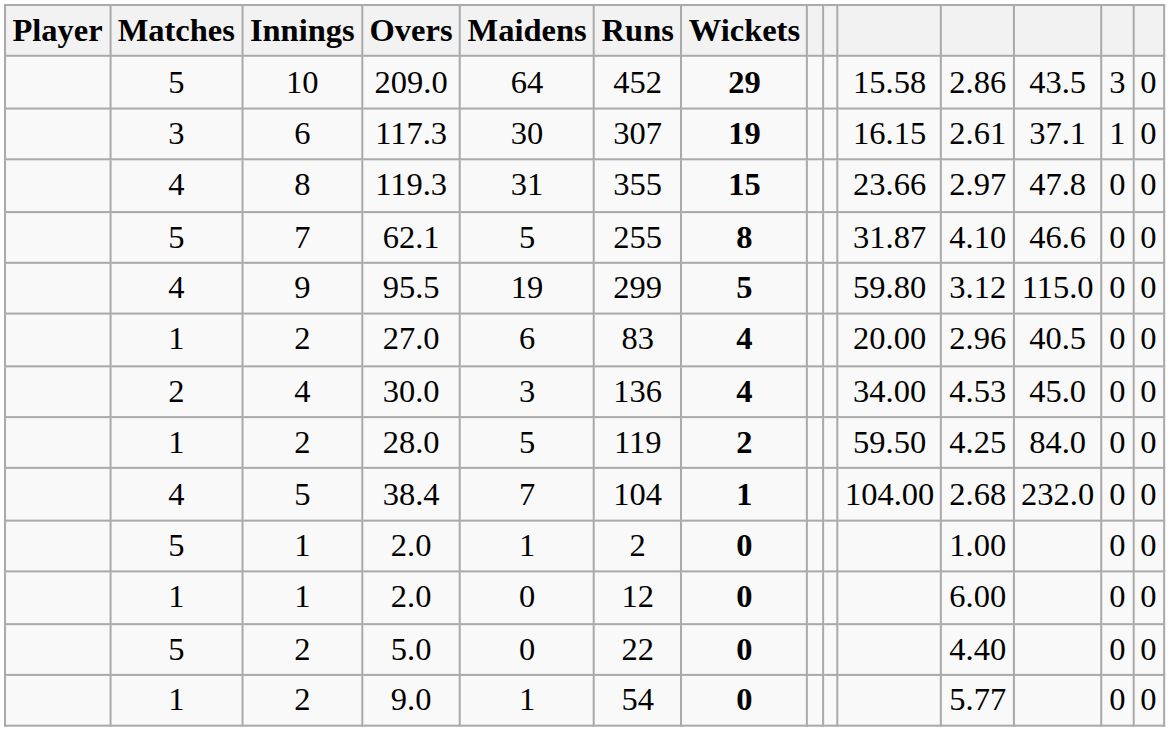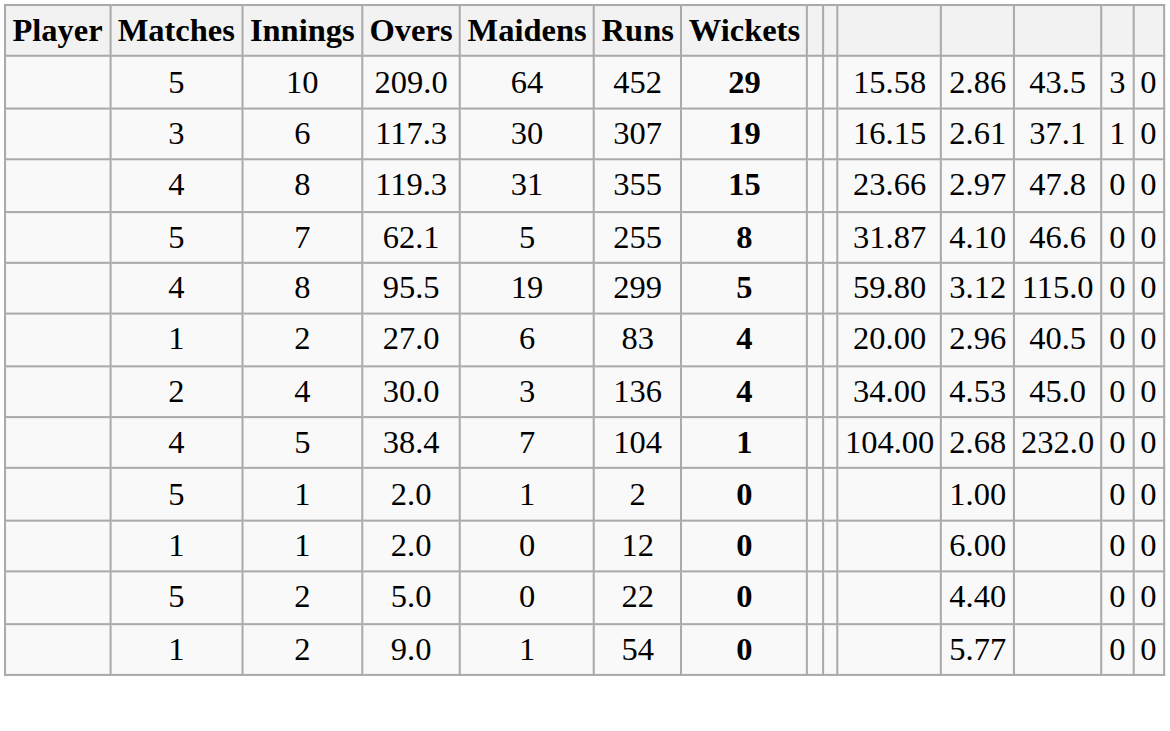 <table class="wikitable sortable" style="text-align:center">
 <tr>
 <th>Player</th>
 <th>Matches</th>
 <th>Innings</th>
 <th>Overs</th>
 <th>Maidens</th>
 <th>Runs</th>
 <th>Wickets</th>
 <th></th>
 <th></th>
 <th></th>
 <th></th>
 <th></th>
 <th></th>
 <th></th>
 </tr>
 <tr>
 <td align="left"></td>
 <td>5</td>
 <td>10</td>
 <td>209.0</td>
 <td>64</td>
 <td>452</td>
 <td><strong>29</strong></td>
 <td></td>
 <td></td>
 <td>15.58</td>
 <td>2.86</td>
 <td>43.5</td>
 <td>3</td>
 <td>0</td>
 </tr>
 <tr>
 <td align="left"></td>
 <td>3</td>
 <td>6</td>
 <td>117.3</td>
 <td>30</td>
 <td>307</td>
 <td><strong>19</strong></td>
 <td></td>
 <td></td>
 <td>16.15</td>
 <td>2.61</td>
 <td>37.1</td>
 <td>1</td>
 <td>0</td>
 </tr>
 <tr>
 <td align="left"></td>
 <td>4</td>
 <td>8</td>
 <td>119.3</td>
 <td>31</td>
 <td>355</td>
 <td><strong>15</strong></td>
 <td></td>
 <td></td>
 <td>23.66</td>
 <td>2.97</td>
 <td>47.8</td>
 <td>0</td>
 <td>0</td>
 </tr>
 <tr>
 <td align="left"></td>
 <td>5</td>
 <td>7</td>
 <td>62.1</td>
 <td>5</td>
 <td>255</td>
 <td><strong>8</strong></td>
 <td></td>
 <td></td>
 <td>31.87</td>
 <td>4.10</td>
 <td>46.6</td>
 <td>0</td>
 <td>0</td>
 </tr>
 <tr>
 <td align="left"></td>
 <td>4</td>
-<td>9</td>
+<td>8</td>
 <td>95.5</td>
 <td>19</td>
 <td>299</td>
 <td><strong>5</strong></td>
 <td></td>
 <td></td>
 <td>59.80</td>
 <td>3.12</td>
 <td>115.0</td>
 <td>0</td>
 <td>0</td>
 </tr>
 <tr>
 <td align="left"></td>
 <td>1</td>
 <td>2</td>
 <td>27.0</td>
 <td>6</td>
 <td>83</td>
 <td><strong>4</strong></td>
 <td></td>
 <td></td>
 <td>20.00</td>
 <td>2.96</td>
 <td>40.5</td>
 <td>0</td>
 <td>0</td>
 </tr>
 <tr>
 <td align="left"></td>
 <td>2</td>
 <td>4</td>
 <td>30.0</td>
 <td>3</td>
 <td>136</td>
 <td><strong>4</strong></td>
 <td></td>
 <td></td>
 <td>34.00</td>
 <td>4.53</td>
 <td>45.0</td>
-<td>0</td>
-<td>0</td>
-</tr>
-<tr>
-<td align="left"></td>
-<td>1</td>
-<td>2</td>
-<td>28.0</td>
-<td>5</td>
-<td>119</td>
-<td><strong>2</strong></td>
-<td></td>
-<td></td>
-<td>59.50</td>
-<td>4.25</td>
-<td>84.0</td>
 <td>0</td>
 <td>0</td>
 </tr>
 <tr>
 <td align="left"></td>
 <td>4</td>
 <td>5</td>
 <td>38.4</td>
 <td>7</td>
 <td>104</td>
 <td><strong>1</strong></td>
 <td></td>
 <td></td>
 <td>104.00</td>
 <td>2.68</td>
 <td>232.0</td>
 <td>0</td>
 <td>0</td>
 </tr>
 <tr>
 <td align="left"></td>
 <td>5</td>
 <td>1</td>
 <td>2.0</td>
 <td>1</td>
 <td>2</td>
 <td><strong>0</strong></td>
 <td></td>
 <td></td>
 <td></td>
 <td>1.00</td>
 <td></td>
 <td>0</td>
 <td>0</td>
 </tr>
 <tr>
 <td align="left"></td>
 <td>1</td>
 <td>1</td>
 <td>2.0</td>
 <td>0</td>
 <td>12</td>
 <td><strong>0</strong></td>
 <td></td>
 <td></td>
 <td></td>
 <td>6.00</td>
 <td></td>
 <td>0</td>
 <td>0</td>
 </tr>
 <tr>
 <td align="left"></td>
 <td>5</td>
 <td>2</td>
 <td>5.0</td>
 <td>0</td>
 <td>22</td>
 <td><strong>0</strong></td>
 <td></td>
 <td></td>
 <td></td>
 <td>4.40</td>
 <td></td>
 <td>0</td>
 <td>0</td>
 </tr>
 <tr>
 <td align="left"></td>
 <td>1</td>
 <td>2</td>
 <td>9.0</td>
 <td>1</td>
 <td>54</td>
 <td><strong>0</strong></td>
 <td></td>
 <td></td>
 <td></td>
 <td>5.77</td>
 <td></td>
 <td>0</td>
 <td>0</td>
 </tr>
 </table>
